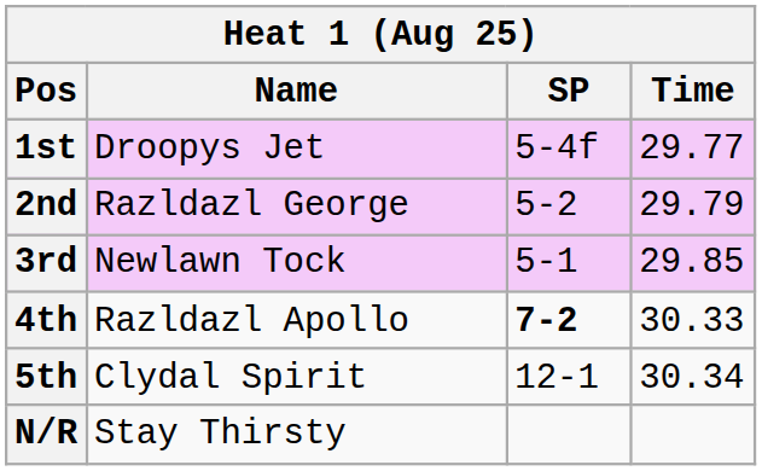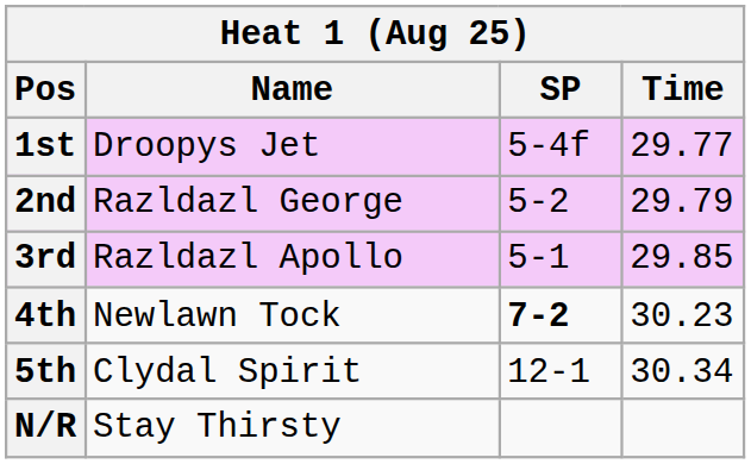 <table class="wikitable">
 <tr>
 <th colspan="6">Heat 1 (Aug 25)</th>
 </tr>
 <tr>
 <th width=20>Pos</th>
 <th width=150>Name</th>
 <th width=40>SP</th>
 <th width=40>Time</th>
 </tr>
 <tr style="background: #f4caf9;">
 <th>1st</th>
 <td>Droopys Jet</td>
 <td>5-4f</td>
 <td>29.77</td>
 </tr>
 <tr style="background: #f4caf9;">
 <th>2nd</th>
 <td>Razldazl George</td>
 <td>5-2</td>
 <td>29.79</td>
 </tr>
 <tr style="background: #f4caf9;">
 <th>3rd</th>
-<td>Newlawn Tock</td>
+<td>Razldazl Apollo</td>
 <td>5-1</td>
 <td>29.85</td>
 </tr>
 <tr>
 <th>4th</th>
-<td>Razldazl Apollo</td>
+<td>Newlawn Tock</td>
 <td><strong>7-2</strong></td>
-<td>30.33</td>
+<td>30.23</td>
 </tr>
 <tr>
 <th>5th</th>
 <td>Clydal Spirit</td>
 <td>12-1</td>
 <td>30.34</td>
 </tr>
 <tr>
 <th>N/R</th>
 <td>Stay Thirsty</td>
 <td></td>
 <td></td>
 </tr>
 </table>
